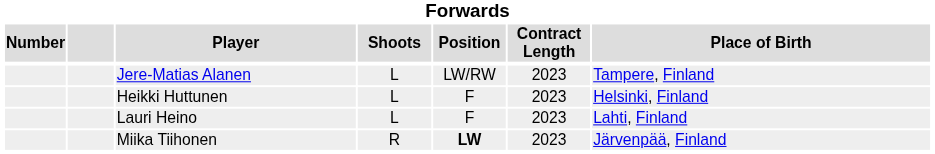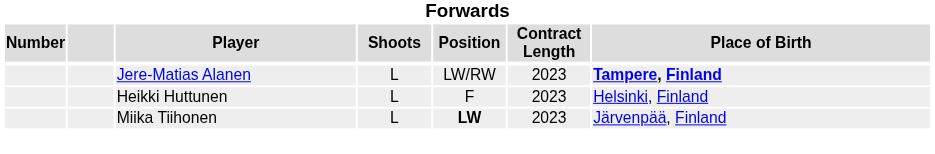 <table width=75%>
 <tr>
 <th colspan=7><big>Forwards</big></th>
 </tr>
 <tr bgcolor="#dddddd">
 <th width=5%>Number</th>
 <th width=5%></th>
 <th !width=15%>Player</th>
 <th width=8%>Shoots</th>
 <th width=8%>Position</th>
 <th width=9%>Contract Length</th>
 <th width=37%>Place of Birth</th>
 </tr>
 <tr>
 </tr>
 <tr bgcolor="#eeeeee">
 <td align=center><strong> </strong></td>
 <td align=center></td>
 <td><a href='#'>Jere-Matias Alanen</a></td>
 <td align=center>L</td>
 <td align=center>LW/RW</td>
 <td align=center>2023</td>
-<td><a href='#'>Tampere</a>, <a href='#'>Finland</a></td>
+<td><strong><a href='#'>Tampere</a>, <a href='#'>Finland</a></strong></td>
 </tr>
 <tr bgcolor="#eeeeee">
 <td align=center><strong> </strong></td>
 <td align=center></td>
 <td>Heikki Huttunen</td>
 <td align=center>L</td>
 <td align=center>F</td>
 <td align=center>2023</td>
 <td><a href='#'>Helsinki</a>, <a href='#'>Finland</a></td>
 </tr>
 <tr bgcolor="#eeeeee">
 <td align=center><strong> </strong></td>
 <td align=center></td>
-<td>Lauri Heino</td>
+<td>Miika Tiihonen</td>
 <td align=center>L</td>
-<td align=center>F</td>
-<td align=center>2023</td>
-<td><a href='#'>Lahti</a>, <a href='#'>Finland</a></td>
-</tr>
-<tr bgcolor="#eeeeee">
-<td align=center><strong> </strong></td>
-<td align=center></td>
-<td>Miika Tiihonen</td>
-<td align=center>R</td>
 <td align=center><strong>LW</strong></td>
 <td align=center>2023</td>
 <td><a href='#'>Järvenpää</a>, <a href='#'>Finland</a></td>
 </tr>
 </table>
